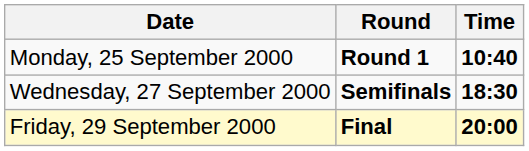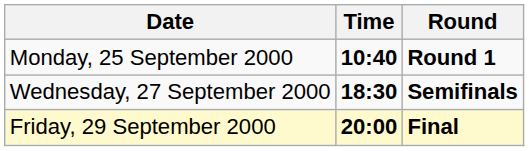 <table class="wikitable">
 <tr>
 <th>Date</th>
+<th>Time</th>
 <th>Round</th>
-<th>Time</th>
 </tr>
 <tr>
 <td>Monday, 25 September 2000</td>
+<td><strong>10:40</strong></td>
 <td><strong>Round 1</strong></td>
-<td><strong>10:40</strong></td>
 </tr>
 <tr>
 <td>Wednesday, 27 September 2000</td>
+<td><strong>18:30</strong></td>
 <td><strong>Semifinals</strong></td>
-<td><strong>18:30</strong></td>
 </tr>
 <tr style=background:lemonchiffon>
 <td>Friday, 29 September 2000</td>
+<td><strong>20:00</strong></td>
 <td><strong>Final</strong></td>
-<td><strong>20:00</strong></td>
 </tr>
 </table>
